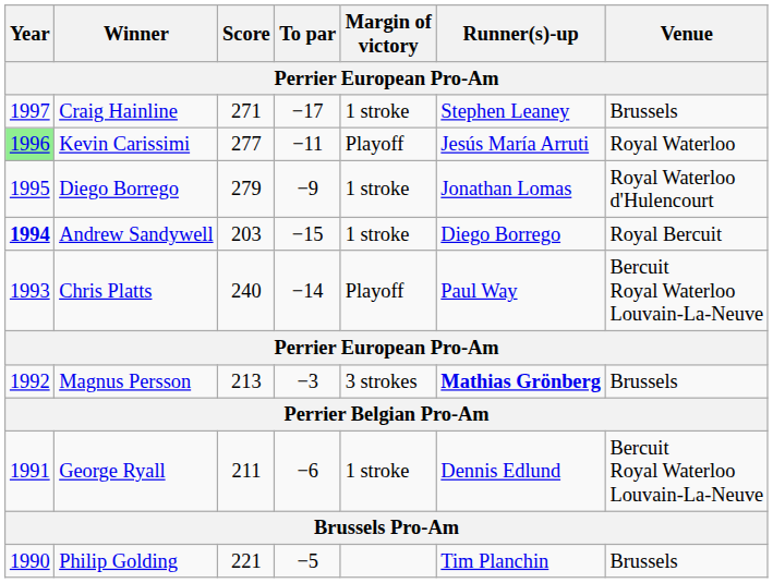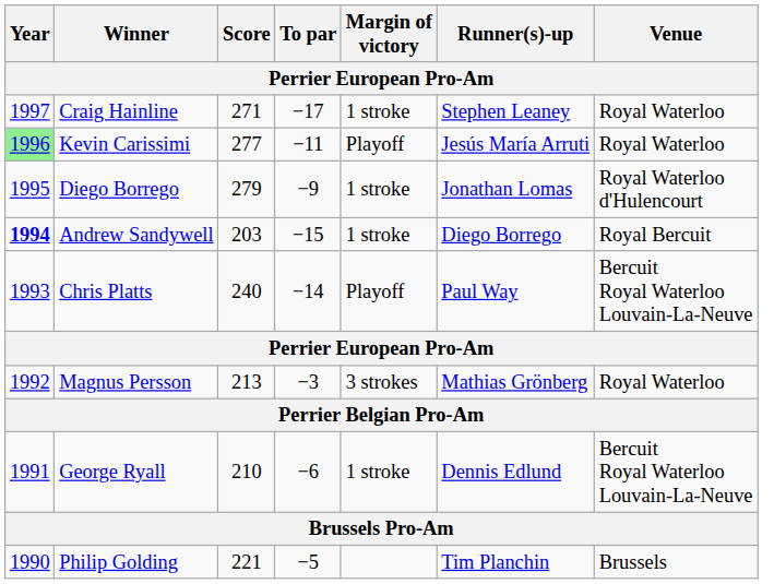 <table class="wikitable" style="font-size:95%">
 <tr>
 <th>Year</th>
 <th>Winner</th>
 <th>Score</th>
 <th>To par</th>
 <th>Margin of<br>victory</th>
 <th>Runner(s)-up</th>
 <th>Venue</th>
 </tr>
 <tr>
 <th colspan=7>Perrier European Pro-Am</th>
 </tr>
 <tr>
 <td><a href='#'>1997</a></td>
 <td> <a href='#'>Craig Hainline</a></td>
 <td align=center>271</td>
 <td align=center>−17</td>
 <td>1 stroke</td>
 <td> <a href='#'>Stephen Leaney</a></td>
-<td>Brussels</td>
+<td>Royal Waterloo</td>
 </tr>
 <tr>
 <td style="background: lightgreen;"><a href='#'>1996</a></td>
 <td> <a href='#'>Kevin Carissimi</a></td>
 <td align=center>277</td>
 <td align=center>−11</td>
 <td>Playoff</td>
 <td> <a href='#'>Jesús María Arruti</a></td>
 <td>Royal Waterloo</td>
 </tr>
 <tr>
 <td><a href='#'>1995</a></td>
 <td> <a href='#'>Diego Borrego</a></td>
 <td align=center>279</td>
 <td align=center>−9</td>
 <td>1 stroke</td>
 <td> <a href='#'>Jonathan Lomas</a></td>
 <td>Royal Waterloo<br>d'Hulencourt</td>
 </tr>
 <tr>
 <td><strong><a href='#'>1994</a></strong></td>
 <td> <a href='#'>Andrew Sandywell</a></td>
 <td align=center>203</td>
 <td align=center>−15</td>
 <td>1 stroke</td>
 <td> <a href='#'>Diego Borrego</a></td>
 <td>Royal Bercuit</td>
 </tr>
 <tr>
 <td><a href='#'>1993</a></td>
 <td> <a href='#'>Chris Platts</a></td>
 <td align=center>240</td>
 <td align=center>−14</td>
 <td>Playoff</td>
 <td> <a href='#'>Paul Way</a></td>
 <td>Bercuit<br>Royal Waterloo<br>Louvain-La-Neuve</td>
 </tr>
 <tr>
 <th colspan=7>Perrier European Pro-Am</th>
 </tr>
 <tr>
 <td><a href='#'>1992</a></td>
 <td> <a href='#'>Magnus Persson</a></td>
 <td align=center>213</td>
 <td align=center>−3</td>
 <td>3 strokes</td>
-<td><strong> <a href='#'>Mathias Grönberg</a></strong></td>
-<td>Brussels</td>
+<td> <a href='#'>Mathias Grönberg</a></td>
+<td>Royal Waterloo</td>
 </tr>
 <tr>
 <th colspan=7>Perrier Belgian Pro-Am</th>
 </tr>
 <tr>
 <td><a href='#'>1991</a></td>
 <td> <a href='#'>George Ryall</a></td>
-<td align=center>211</td>
+<td align=center>210</td>
 <td align=center>−6</td>
 <td>1 stroke</td>
 <td> <a href='#'>Dennis Edlund</a></td>
 <td>Bercuit<br>Royal Waterloo<br>Louvain-La-Neuve</td>
 </tr>
 <tr>
 <th colspan=7>Brussels Pro-Am</th>
 </tr>
 <tr>
 <td><a href='#'>1990</a></td>
 <td> <a href='#'>Philip Golding</a></td>
 <td align=center>221</td>
 <td align=center>−5</td>
 <td></td>
 <td> <a href='#'>Tim Planchin</a></td>
 <td>Brussels</td>
 </tr>
 </table>
